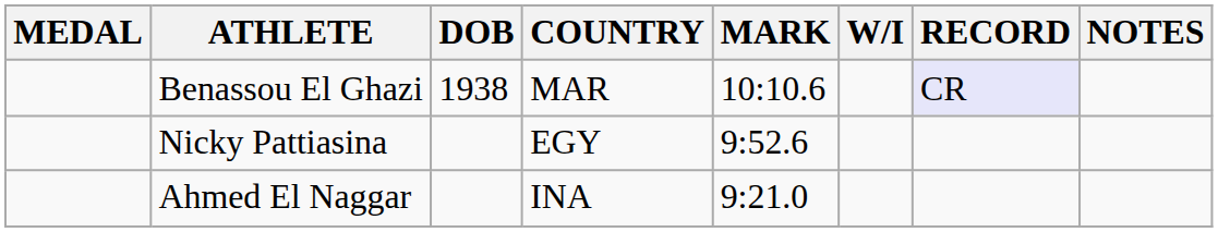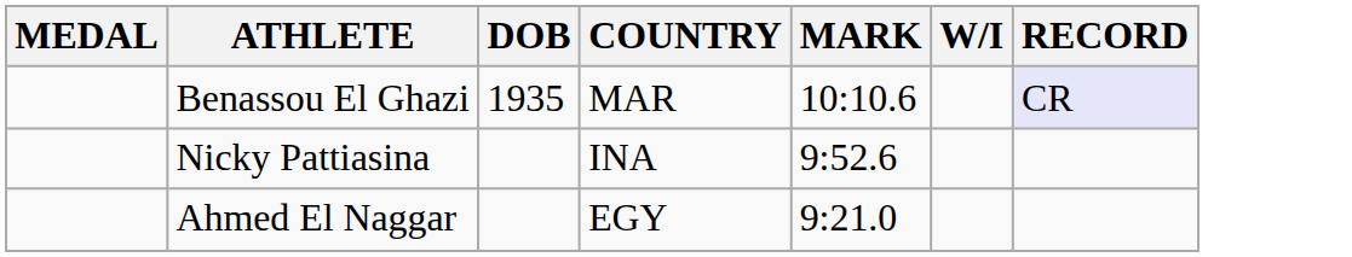 <table class="wikitable">
 <tr>
 <th>MEDAL</th>
 <th>ATHLETE</th>
 <th>DOB</th>
 <th>COUNTRY</th>
 <th>MARK</th>
 <th>W/I</th>
 <th>RECORD</th>
-<th>NOTES</th>
 </tr>
 <tr>
 <td></td>
 <td>Benassou El Ghazi</td>
-<td>1938</td>
+<td>1935</td>
 <td>MAR</td>
 <td>10:10.6</td>
 <td></td>
 <td style="background: lavender;">CR</td>
-<td></td>
 </tr>
 <tr>
 <td></td>
 <td>Nicky Pattiasina</td>
 <td></td>
-<td>EGY</td>
+<td>INA</td>
 <td>9:52.6</td>
-<td></td>
 <td></td>
 <td></td>
 </tr>
 <tr>
 <td></td>
 <td>Ahmed El Naggar</td>
 <td></td>
-<td>INA</td>
+<td>EGY</td>
 <td>9:21.0</td>
-<td></td>
 <td></td>
 <td></td>
 </tr>
 </table>
